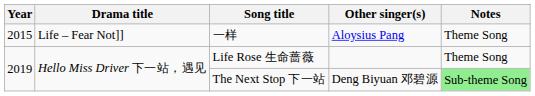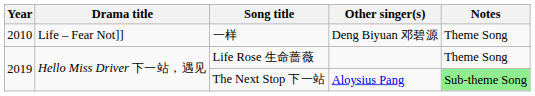 <table class="wikitable sortable">
 <tr>
 <th>Year</th>
 <th>Drama title</th>
 <th>Song title</th>
 <th>Other singer(s)</th>
 <th class="unsortable">Notes</th>
 </tr>
 <tr>
-<td rowspan="1">2015</td>
+<td rowspan="1">2010</td>
 <td [[Life>Life – Fear Not]]</td>
 <td>一样</td>
-<td><a href='#'>Aloysius Pang</a></td>
+<td>Deng Biyuan 邓碧源</td>
 <td>Theme Song</td>
 </tr>
 <tr>
 <td rowspan="2">2019</td>
 <td rowspan="2"><em>Hello Miss Driver</em> 下一站，遇见</td>
 <td>Life Rose 生命蔷薇</td>
 <td></td>
 <td>Theme Song</td>
 </tr>
 <tr>
 <td>The Next Stop 下一站</td>
-<td>Deng Biyuan 邓碧源</td>
+<td><a href='#'>Aloysius Pang</a></td>
 <td style="background: lightgreen;">Sub-theme Song</td>
 </tr>
 </table>
